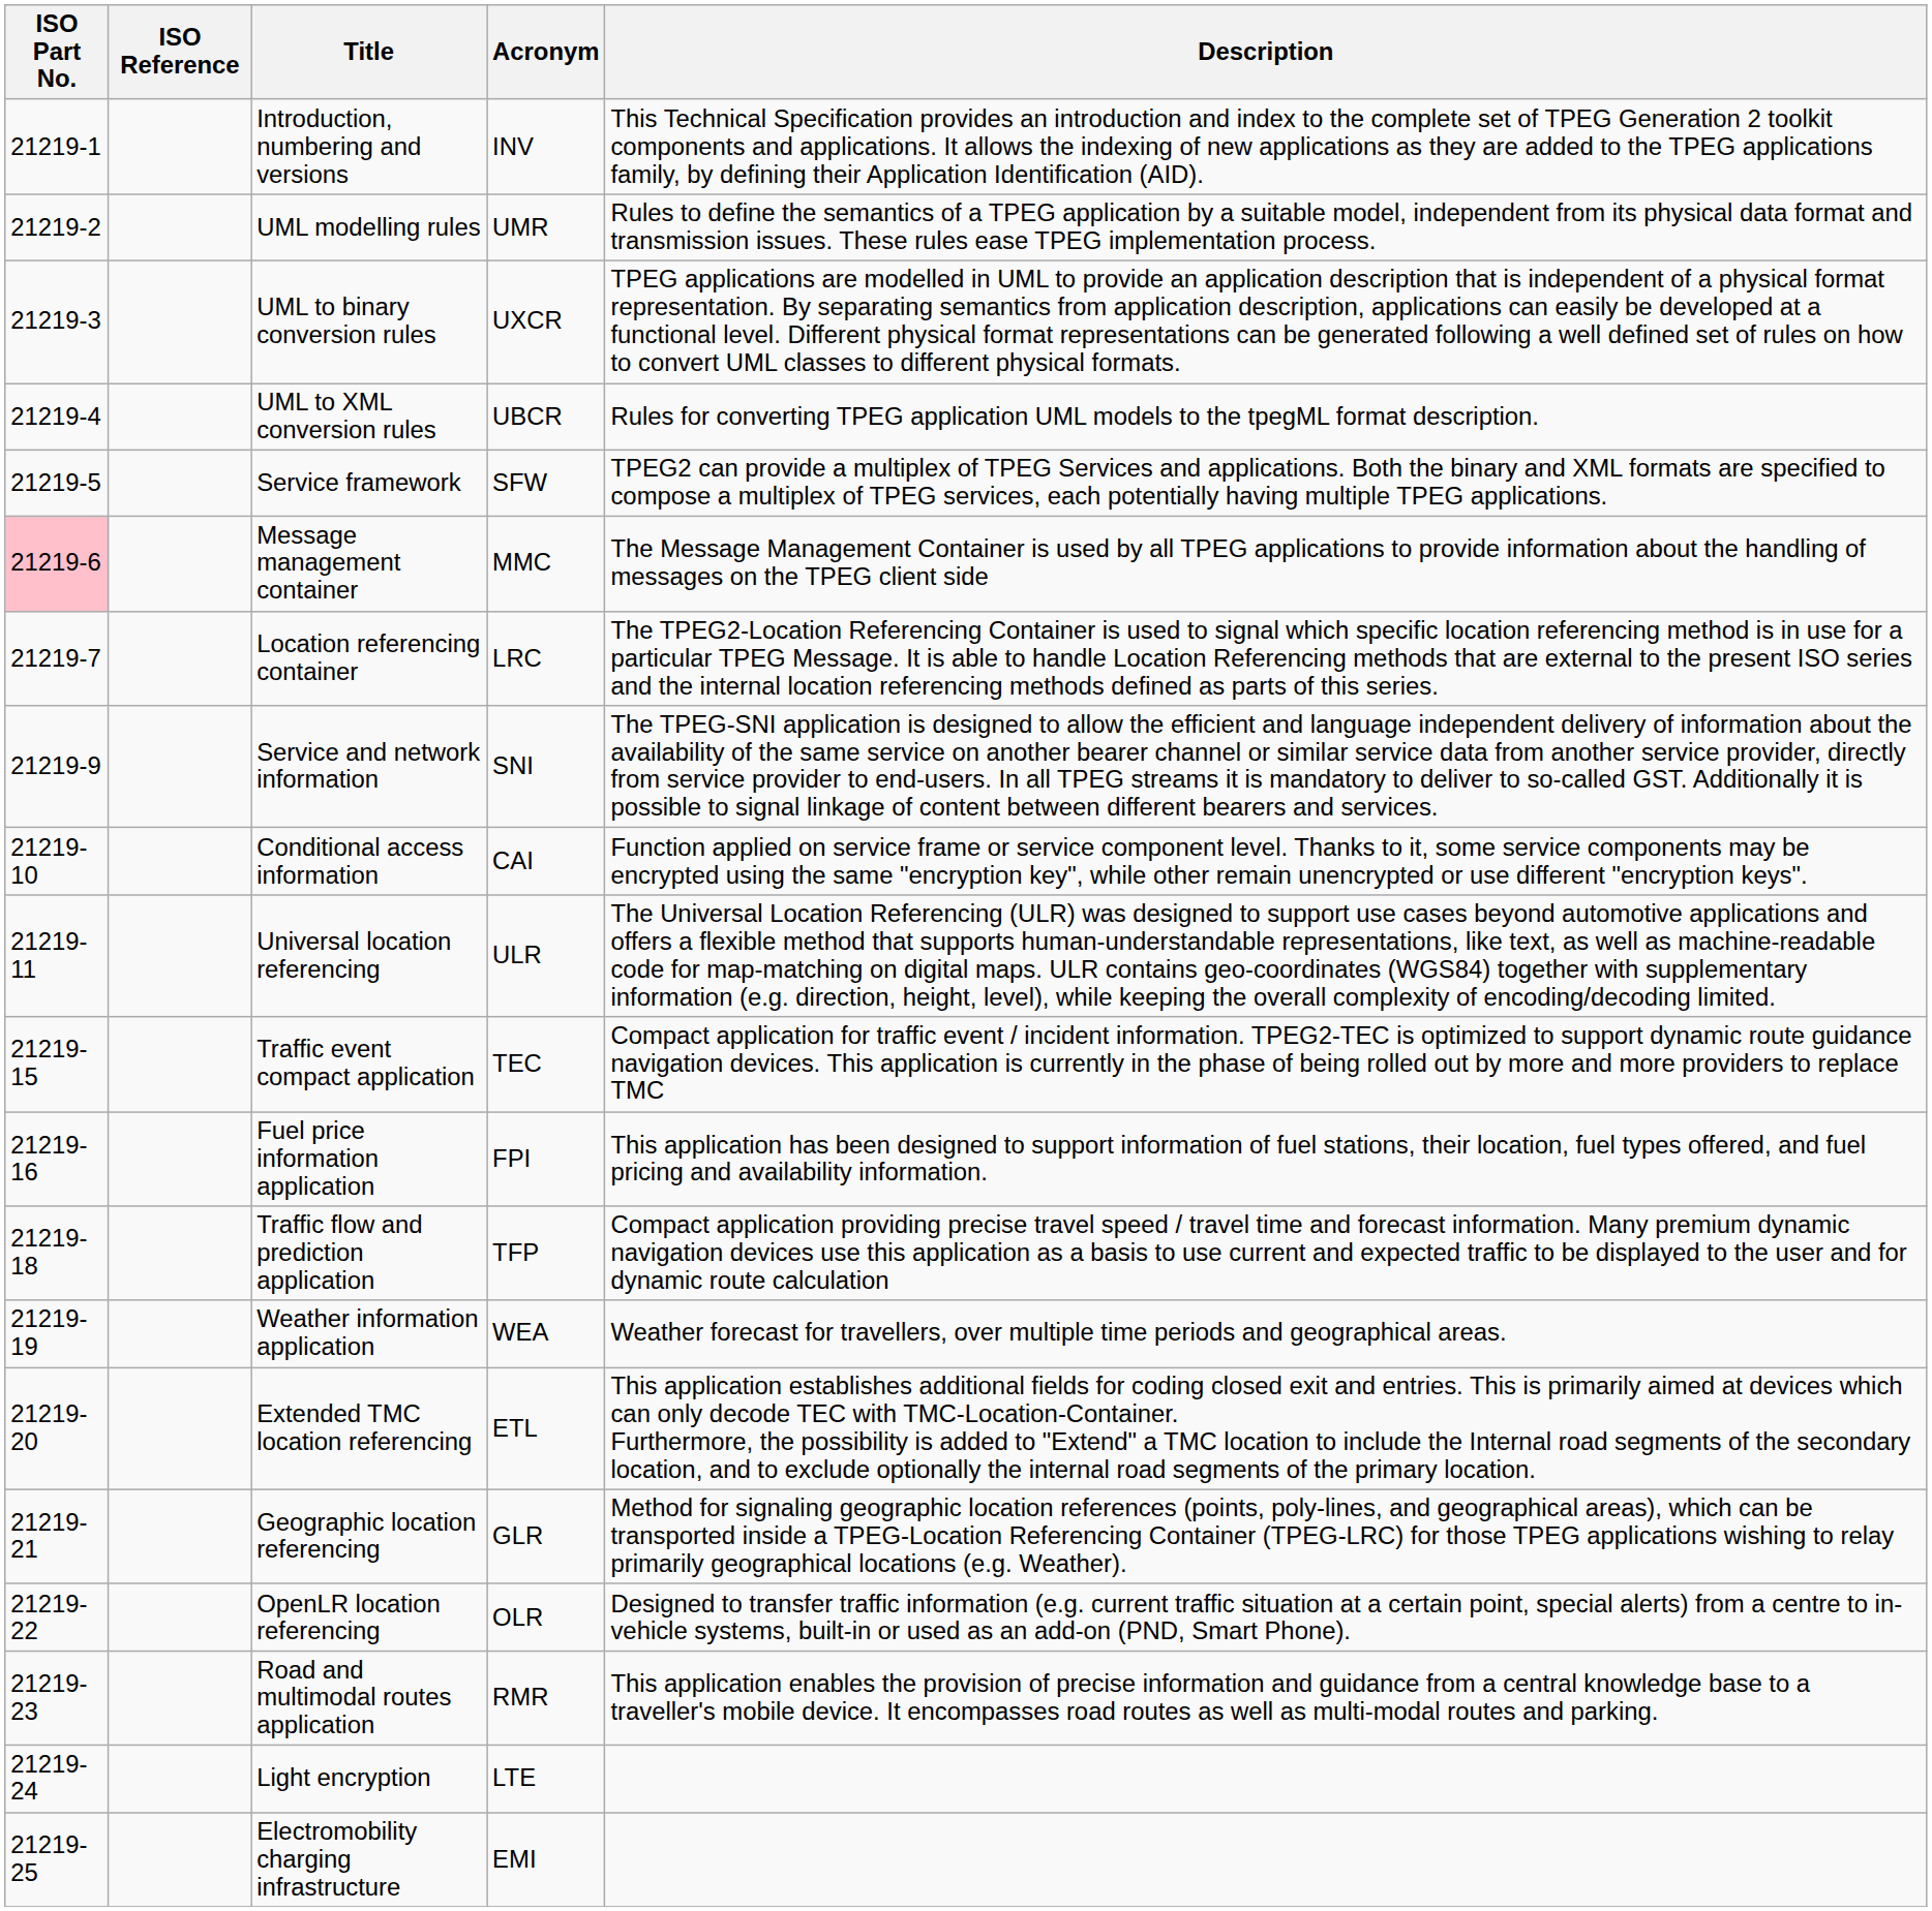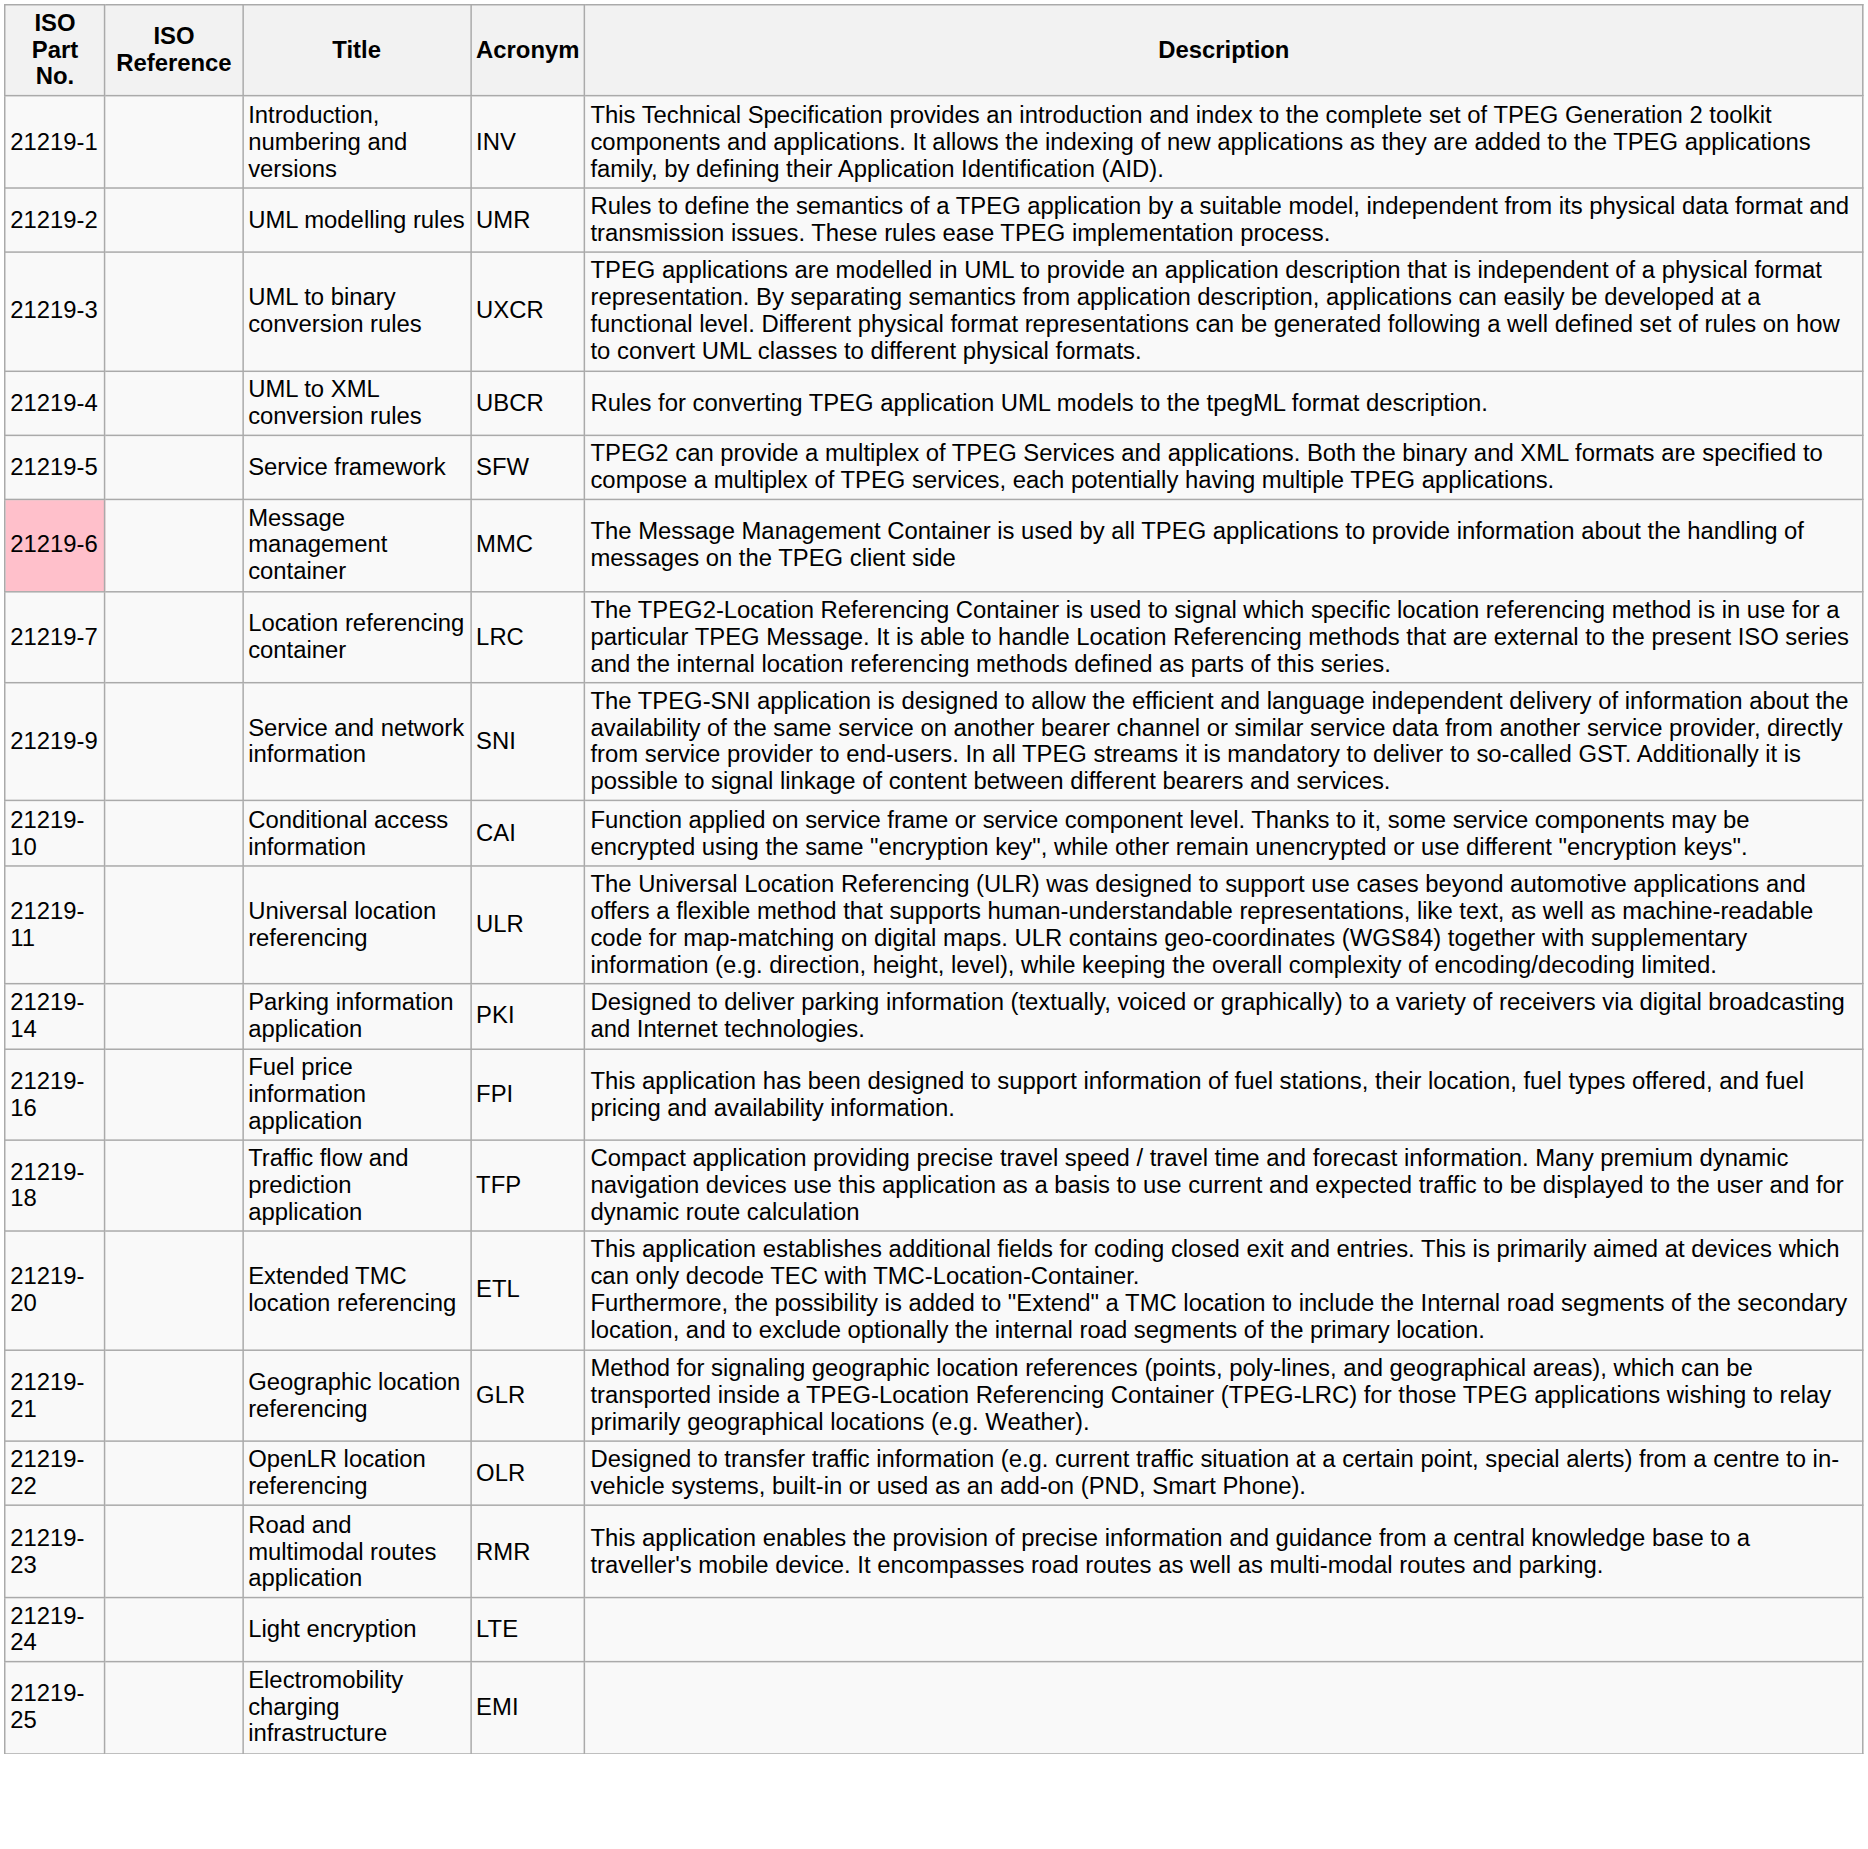 <table class="wikitable">
 <tr>
 <th>ISO Part No.</th>
 <th>ISO Reference</th>
 <th>Title</th>
 <th>Acronym</th>
 <th>Description</th>
 </tr>
 <tr>
 <td>21219-1</td>
 <td></td>
 <td>Introduction, numbering and versions</td>
 <td>INV</td>
 <td>This Technical Specification provides an introduction and index to the complete set of TPEG Generation 2 toolkit components and applications. It allows the indexing of new applications as they are added to the TPEG applications family, by defining their Application Identification (AID).</td>
 </tr>
 <tr>
 <td>21219-2</td>
 <td></td>
 <td>UML modelling rules</td>
 <td>UMR</td>
 <td>Rules to define the semantics of a TPEG application by a suitable model, independent from its physical data format and transmission issues. These rules ease TPEG implementation process.</td>
 </tr>
 <tr>
 <td>21219-3</td>
 <td></td>
 <td>UML to binary conversion rules</td>
 <td>UXCR</td>
 <td>TPEG applications are modelled in UML to provide an application description that is independent of a physical format representation. By separating semantics from application description, applications can easily be developed at a functional level. Different physical format representations can be generated following a well defined set of rules on how to convert UML classes to different physical formats.</td>
 </tr>
 <tr>
 <td>21219-4</td>
 <td></td>
 <td>UML to XML conversion rules</td>
 <td>UBCR</td>
 <td>Rules for converting TPEG application UML models to the tpegML format description.</td>
 </tr>
 <tr>
 <td>21219-5</td>
 <td></td>
 <td>Service framework</td>
 <td>SFW</td>
 <td>TPEG2 can provide a multiplex of TPEG Services and applications. Both the binary and XML formats are specified to compose a multiplex of TPEG services, each potentially having multiple TPEG applications.</td>
 </tr>
 <tr>
 <td style="background: pink;">21219-6</td>
 <td></td>
 <td>Message management container</td>
 <td>MMC</td>
 <td>The Message Management Container is used by all TPEG applications to provide information about the handling of messages on the TPEG client side</td>
 </tr>
 <tr>
 <td>21219-7</td>
 <td></td>
 <td>Location referencing container</td>
 <td>LRC</td>
 <td>The TPEG2-Location Referencing Container is used to signal which specific location referencing method is in use for a particular TPEG Message. It is able to handle Location Referencing methods that are external to the present ISO series and the internal location referencing methods defined as parts of this series.</td>
 </tr>
 <tr>
 <td>21219-9</td>
 <td></td>
 <td>Service and network information</td>
 <td>SNI</td>
 <td>The TPEG-SNI application is designed to allow the efficient and language independent delivery of information about the availability of the same service on another bearer channel or similar service data from another service provider, directly from service provider to end-users. In all TPEG streams it is mandatory to deliver to so-called GST. Additionally it is possible to signal linkage of content between different bearers and services.</td>
 </tr>
 <tr>
 <td>21219-10</td>
 <td></td>
 <td>Conditional access information</td>
 <td>CAI</td>
 <td>Function applied on service frame or service component level. Thanks to it, some service components may be encrypted using the same "encryption key", while other remain unencrypted or use different "encryption keys".</td>
 </tr>
 <tr>
 <td>21219-11</td>
 <td></td>
 <td>Universal location referencing</td>
 <td>ULR</td>
 <td>The Universal Location Referencing (ULR) was designed to support use cases beyond automotive applications and offers a flexible method that supports human-understandable representations, like text, as well as machine-readable code for map-matching on digital maps. ULR contains geo-coordinates (WGS84) together with supplementary information (e.g. direction, height, level), while keeping the overall complexity of encoding/decoding limited.</td>
 </tr>
 <tr>
-<td>21219-15</td>
+<td>21219-14</td>
 <td></td>
-<td>Traffic event compact application</td>
-<td>TEC</td>
-<td>Compact application for traffic event / incident information. TPEG2-TEC is optimized to support dynamic route guidance navigation devices. This application is currently in the phase of being rolled out by more and more providers to replace TMC</td>
+<td>Parking information application</td>
+<td>PKI</td>
+<td>Designed to deliver parking information (textually, voiced or graphically) to a variety of receivers via digital broadcasting and Internet technologies.</td>
 </tr>
 <tr>
 <td>21219-16</td>
 <td></td>
 <td>Fuel price information application</td>
 <td>FPI</td>
 <td>This application has been designed to support information of fuel stations, their location, fuel types offered, and fuel pricing and availability information.</td>
 </tr>
 <tr>
 <td>21219-18</td>
 <td></td>
 <td>Traffic flow and prediction application</td>
 <td>TFP</td>
 <td>Compact application providing precise travel speed / travel time and forecast information. Many premium dynamic navigation devices use this application as a basis to use current and expected traffic to be displayed to the user and for dynamic route calculation</td>
-</tr>
-<tr>
-<td>21219-19</td>
-<td></td>
-<td>Weather information application</td>
-<td>WEA</td>
-<td>Weather forecast for travellers, over multiple time periods and geographical areas.</td>
 </tr>
 <tr>
 <td>21219-20</td>
 <td></td>
 <td>Extended TMC location referencing</td>
 <td>ETL</td>
 <td>This application establishes additional fields for coding closed exit and entries. This is primarily aimed at devices which can only decode TEC with TMC-Location-Container.<br>Furthermore, the possibility is added to "Extend" a TMC location to include the Internal road segments of the secondary location, and to exclude optionally the internal road segments of the primary location.</td>
 </tr>
 <tr>
 <td>21219-21</td>
 <td></td>
 <td>Geographic location referencing</td>
 <td>GLR</td>
 <td>Method for signaling geographic location references (points, poly-lines, and geographical areas), which can be transported inside a TPEG-Location Referencing Container (TPEG-LRC) for those TPEG applications wishing to relay primarily geographical locations (e.g. Weather).</td>
 </tr>
 <tr>
 <td>21219-22</td>
 <td></td>
 <td>OpenLR location referencing</td>
 <td>OLR</td>
 <td>Designed to transfer traffic information (e.g. current traffic situation at a certain point, special alerts) from a centre to in-vehicle systems, built-in or used as an add-on (PND, Smart Phone).</td>
 </tr>
 <tr>
 <td>21219-23</td>
 <td></td>
 <td>Road and multimodal routes application</td>
 <td>RMR</td>
 <td>This application enables the provision of precise information and guidance from a central knowledge base to a traveller's mobile device. It encompasses road routes as well as multi-modal routes and parking.</td>
 </tr>
 <tr>
 <td>21219-24</td>
 <td></td>
 <td>Light encryption</td>
 <td>LTE</td>
 <td></td>
 </tr>
 <tr>
 <td>21219-25</td>
 <td></td>
 <td>Electromobility charging infrastructure</td>
 <td>EMI</td>
 <td></td>
 </tr>
 </table>
